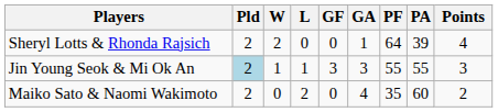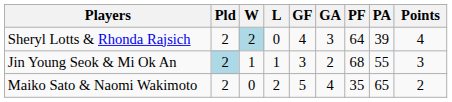 <table class=wikitable style="text-align:center">
 <tr>
 <th width=220>Players</th>
 <th width=20>Pld</th>
 <th width=20>W</th>
 <th width=20>L</th>
 <th width=20>GF</th>
 <th width=20>GA</th>
 <th width=20>PF</th>
 <th width=20>PA</th>
 <th width=50>Points</th>
 </tr>
 <tr>
 <td align=left> Sheryl Lotts & <a href='#'>Rhonda Rajsich</a></td>
 <td>2</td>
-<td>2</td>
+<td style="background: lightblue;">2</td>
 <td>0</td>
-<td>0</td>
-<td>1</td>
+<td>4</td>
+<td>3</td>
 <td>64</td>
 <td>39</td>
 <td>4</td>
 </tr>
 <tr>
 <td align=left> Jin Young Seok & Mi Ok An</td>
 <td style="background: lightblue;">2</td>
 <td>1</td>
 <td>1</td>
 <td>3</td>
-<td>3</td>
-<td>55</td>
+<td>2</td>
+<td>68</td>
 <td>55</td>
 <td>3</td>
 </tr>
 <tr>
 <td align=left> Maiko Sato & Naomi Wakimoto</td>
 <td>2</td>
 <td>0</td>
 <td>2</td>
-<td>0</td>
+<td>5</td>
 <td>4</td>
 <td>35</td>
-<td>60</td>
+<td>65</td>
 <td>2</td>
 </tr>
 </table>
